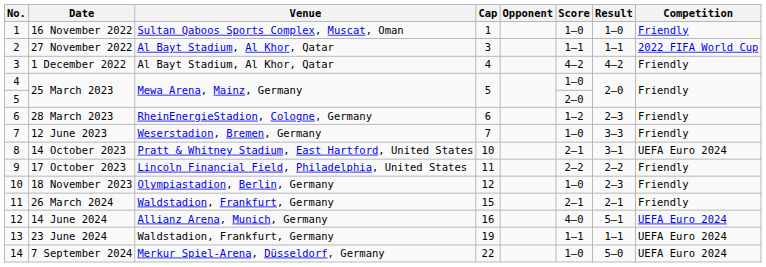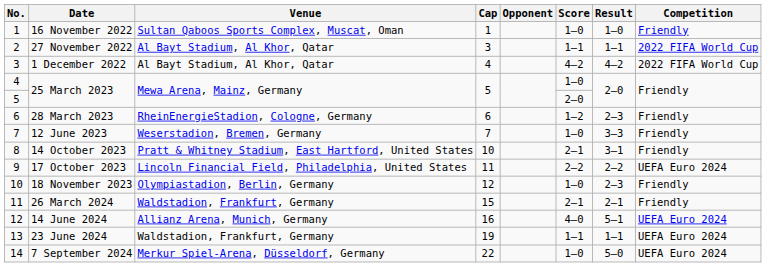 <table class="wikitable sortable">
 <tr>
 <th scope="col">No.</th>
 <th scope="col">Date</th>
 <th scope="col">Venue</th>
 <th scope="col">Cap</th>
 <th scope="col">Opponent</th>
 <th scope="col">Score</th>
 <th scope="col">Result</th>
 <th scope="col">Competition</th>
 </tr>
 <tr>
 <td style="text-align:center">1</td>
 <td>16 November 2022</td>
 <td><a href='#'>Sultan Qaboos Sports Complex</a>, <a href='#'>Muscat</a>, Oman</td>
 <td style="text-align:center">1</td>
 <td></td>
 <td style="text-align:center">1–0</td>
 <td style="text-align:center">1–0</td>
 <td><a href='#'>Friendly</a></td>
 </tr>
 <tr>
 <td style="text-align:center">2</td>
 <td>27 November 2022</td>
 <td><a href='#'>Al Bayt Stadium</a>, <a href='#'>Al Khor</a>, Qatar</td>
 <td style="text-align:center">3</td>
 <td></td>
 <td style="text-align:center">1–1</td>
 <td style="text-align:center">1–1</td>
 <td><a href='#'>2022 FIFA World Cup</a></td>
 </tr>
 <tr>
 <td style="text-align:center">3</td>
 <td>1 December 2022</td>
 <td>Al Bayt Stadium, Al Khor, Qatar</td>
 <td style="text-align:center">4</td>
 <td></td>
 <td style="text-align:center">4–2</td>
 <td style="text-align:center">4–2</td>
-<td>Friendly</td>
+<td>2022 FIFA World Cup</td>
 </tr>
 <tr>
 <td style="text-align:center">4</td>
 <td rowspan="2">25 March 2023</td>
 <td rowspan="2"><a href='#'>Mewa Arena</a>, <a href='#'>Mainz</a>, Germany</td>
 <td rowspan="2" style="text-align:center">5</td>
 <td rowspan="2"></td>
 <td style="text-align:center">1–0</td>
 <td rowspan="2" style="text-align:center">2–0</td>
 <td rowspan="2">Friendly</td>
 </tr>
 <tr>
 <td style="text-align:center">5</td>
 <td style="text-align:center">2–0</td>
 </tr>
 <tr>
 <td style="text-align:center">6</td>
 <td>28 March 2023</td>
 <td><a href='#'>RheinEnergieStadion</a>, <a href='#'>Cologne</a>, Germany</td>
 <td style="text-align:center">6</td>
 <td></td>
 <td style="text-align:center">1–2</td>
 <td style="text-align:center">2–3</td>
 <td>Friendly</td>
 </tr>
 <tr>
 <td style="text-align:center">7</td>
 <td>12 June 2023</td>
 <td><a href='#'>Weserstadion</a>, <a href='#'>Bremen</a>, Germany</td>
 <td style="text-align:center">7</td>
 <td></td>
 <td style="text-align:center">1–0</td>
 <td style="text-align:center">3–3</td>
 <td>Friendly</td>
 </tr>
 <tr>
 <td style="text-align:center">8</td>
 <td>14 October 2023</td>
 <td><a href='#'>Pratt & Whitney Stadium</a>, <a href='#'>East Hartford</a>, United States</td>
 <td style="text-align:center">10</td>
 <td></td>
 <td style="text-align:center">2–1</td>
 <td style="text-align:center">3–1</td>
-<td>UEFA Euro 2024</td>
+<td>Friendly</td>
 </tr>
 <tr>
 <td style="text-align:center">9</td>
 <td>17 October 2023</td>
 <td><a href='#'>Lincoln Financial Field</a>, <a href='#'>Philadelphia</a>, United States</td>
 <td style="text-align:center">11</td>
 <td></td>
 <td style="text-align:center">2–2</td>
 <td style="text-align:center">2–2</td>
-<td>Friendly</td>
+<td>UEFA Euro 2024</td>
 </tr>
 <tr>
 <td style="text-align:center">10</td>
 <td>18 November 2023</td>
 <td><a href='#'>Olympiastadion</a>, <a href='#'>Berlin</a>, Germany</td>
 <td style="text-align:center">12</td>
 <td></td>
 <td style="text-align:center">1–0</td>
 <td style="text-align:center">2–3</td>
 <td>Friendly</td>
 </tr>
 <tr>
 <td style="text-align:center">11</td>
 <td>26 March 2024</td>
 <td><a href='#'>Waldstadion</a>, <a href='#'>Frankfurt</a>, Germany</td>
 <td style="text-align:center">15</td>
 <td></td>
 <td style="text-align:center">2–1</td>
 <td style="text-align:center">2–1</td>
 <td>Friendly</td>
 </tr>
 <tr>
 <td style="text-align:center">12</td>
 <td>14 June 2024</td>
 <td><a href='#'>Allianz Arena</a>, <a href='#'>Munich</a>, Germany</td>
 <td style="text-align:center">16</td>
 <td></td>
 <td style="text-align:center">4–0</td>
 <td style="text-align:center">5–1</td>
 <td><a href='#'>UEFA Euro 2024</a></td>
 </tr>
 <tr>
 <td style="text-align:center">13</td>
 <td>23 June 2024</td>
 <td>Waldstadion, Frankfurt, Germany</td>
 <td style="text-align:center">19</td>
 <td></td>
 <td style="text-align:center">1–1</td>
 <td style="text-align:center">1–1</td>
 <td>UEFA Euro 2024</td>
 </tr>
 <tr>
 <td style="text-align:center">14</td>
 <td>7 September 2024</td>
 <td><a href='#'>Merkur Spiel-Arena</a>, <a href='#'>Düsseldorf</a>, Germany</td>
 <td style="text-align:center">22</td>
 <td></td>
 <td style="text-align:center">1–0</td>
 <td style="text-align:center">5–0</td>
 <td>UEFA Euro 2024</td>
 </tr>
 </table>
